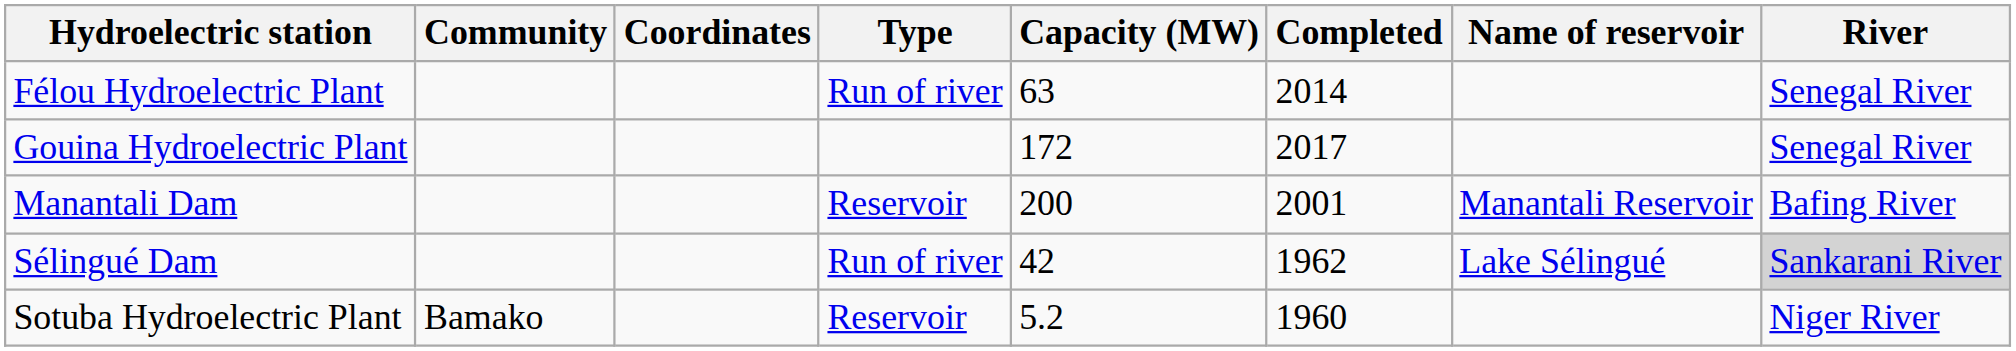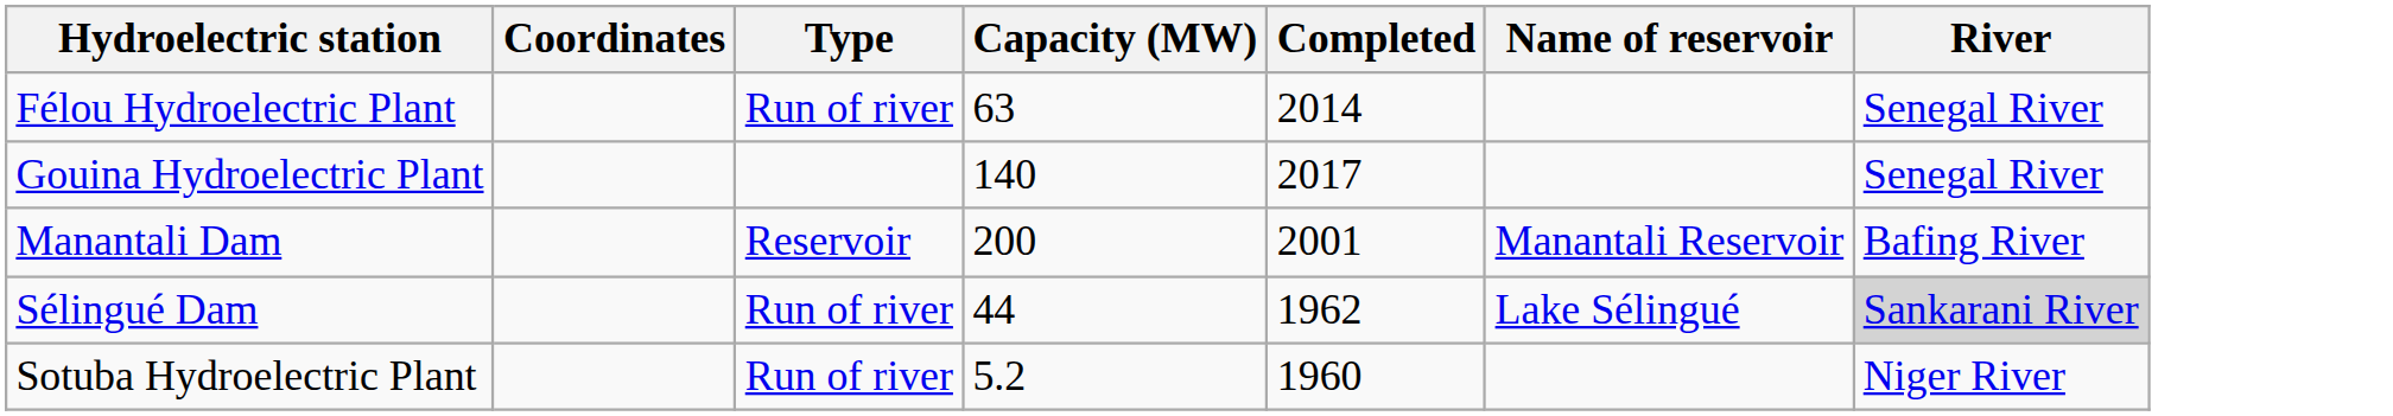 <table class="wikitable sortable">
 <tr>
 <th>Hydroelectric station</th>
-<th>Community</th>
 <th>Coordinates</th>
 <th>Type</th>
 <th>Capacity (MW)</th>
 <th>Completed</th>
 <th>Name of reservoir</th>
 <th>River</th>
 </tr>
 <tr>
 <td><a href='#'>Félou Hydroelectric Plant</a></td>
-<td></td>
 <td></td>
 <td><a href='#'>Run of river</a></td>
 <td>63</td>
 <td>2014</td>
 <td></td>
 <td><a href='#'>Senegal River</a></td>
 </tr>
 <tr>
 <td><a href='#'>Gouina Hydroelectric Plant</a></td>
 <td></td>
 <td></td>
-<td></td>
-<td>172</td>
+<td>140</td>
 <td>2017</td>
 <td></td>
 <td><a href='#'>Senegal River</a></td>
 </tr>
 <tr>
 <td><a href='#'>Manantali Dam</a></td>
-<td></td>
 <td></td>
 <td><a href='#'>Reservoir</a></td>
 <td>200</td>
 <td>2001</td>
 <td><a href='#'>Manantali Reservoir</a></td>
 <td><a href='#'>Bafing River</a></td>
 </tr>
 <tr>
 <td><a href='#'>Sélingué Dam</a></td>
 <td></td>
-<td></td>
 <td><a href='#'>Run of river</a></td>
-<td>42</td>
+<td>44</td>
 <td>1962</td>
 <td><a href='#'>Lake Sélingué</a></td>
 <td style="background: lightgrey;"><a href='#'>Sankarani River</a></td>
 </tr>
 <tr>
 <td>Sotuba Hydroelectric Plant</td>
-<td>Bamako</td>
 <td></td>
-<td><a href='#'>Reservoir</a></td>
+<td><a href='#'>Run of river</a></td>
 <td>5.2</td>
 <td>1960</td>
 <td></td>
 <td><a href='#'>Niger River</a></td>
 </tr>
 </table>
